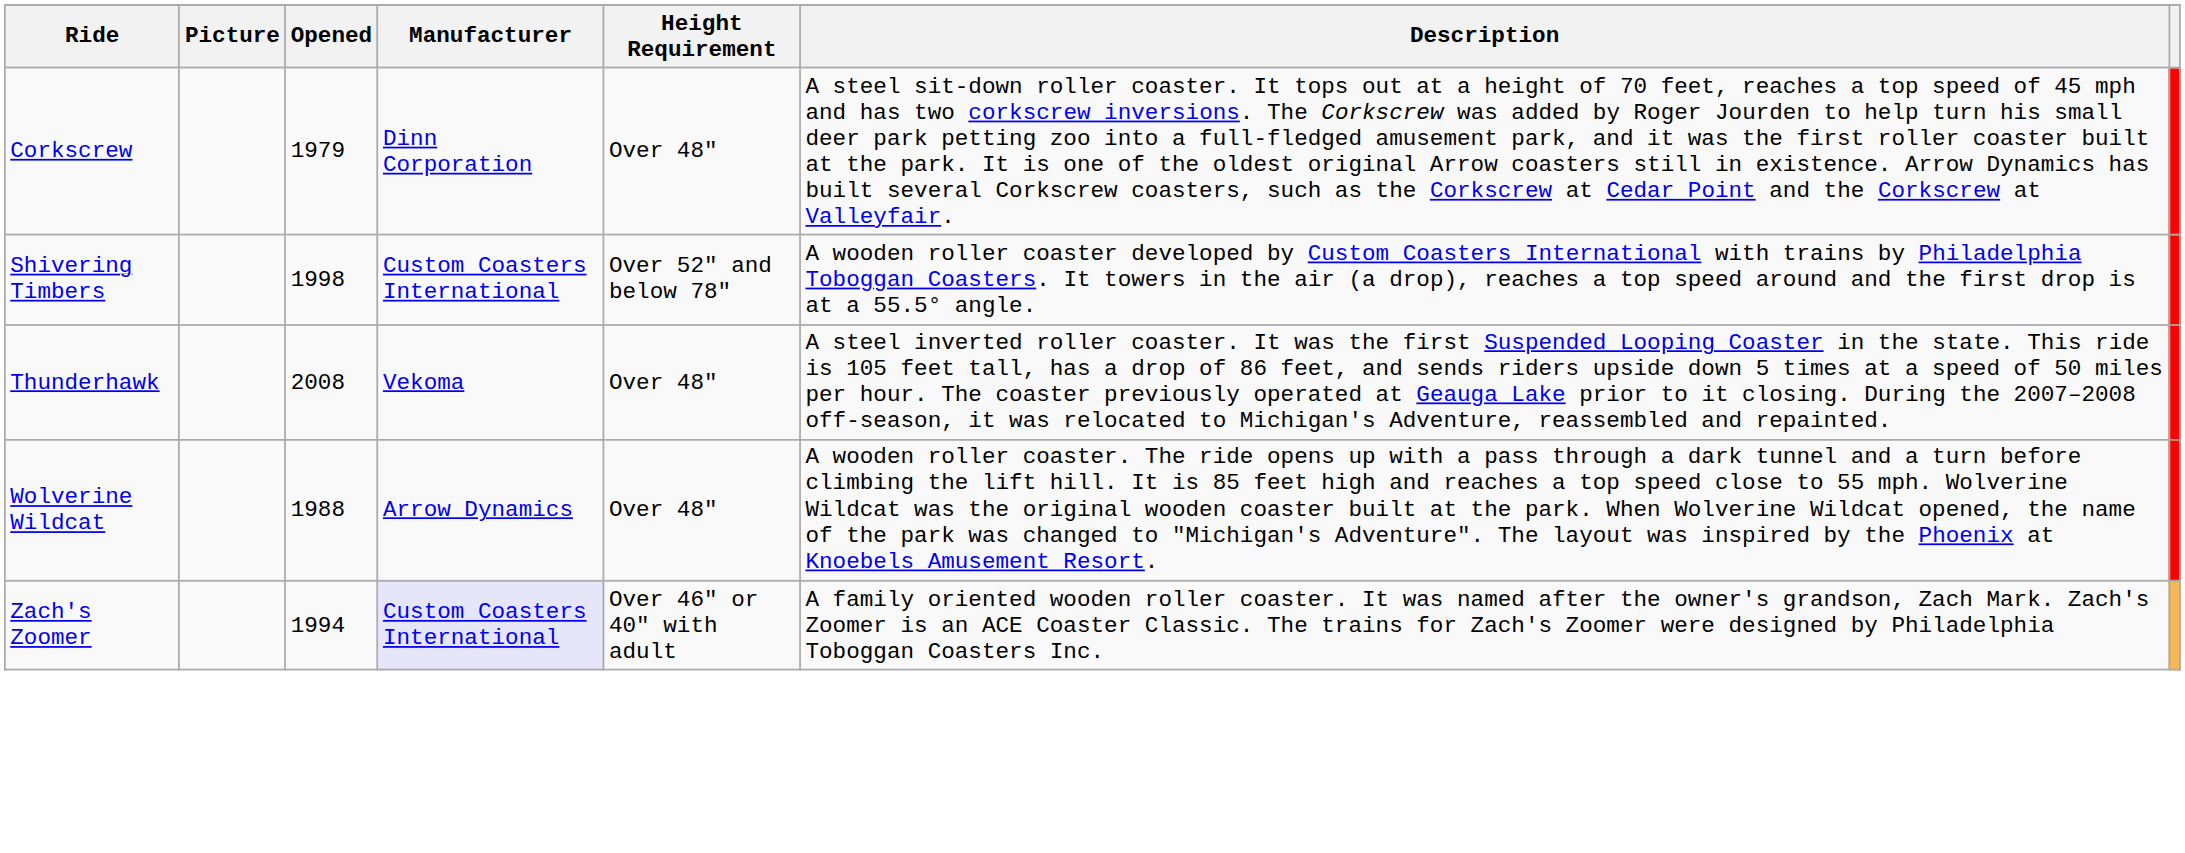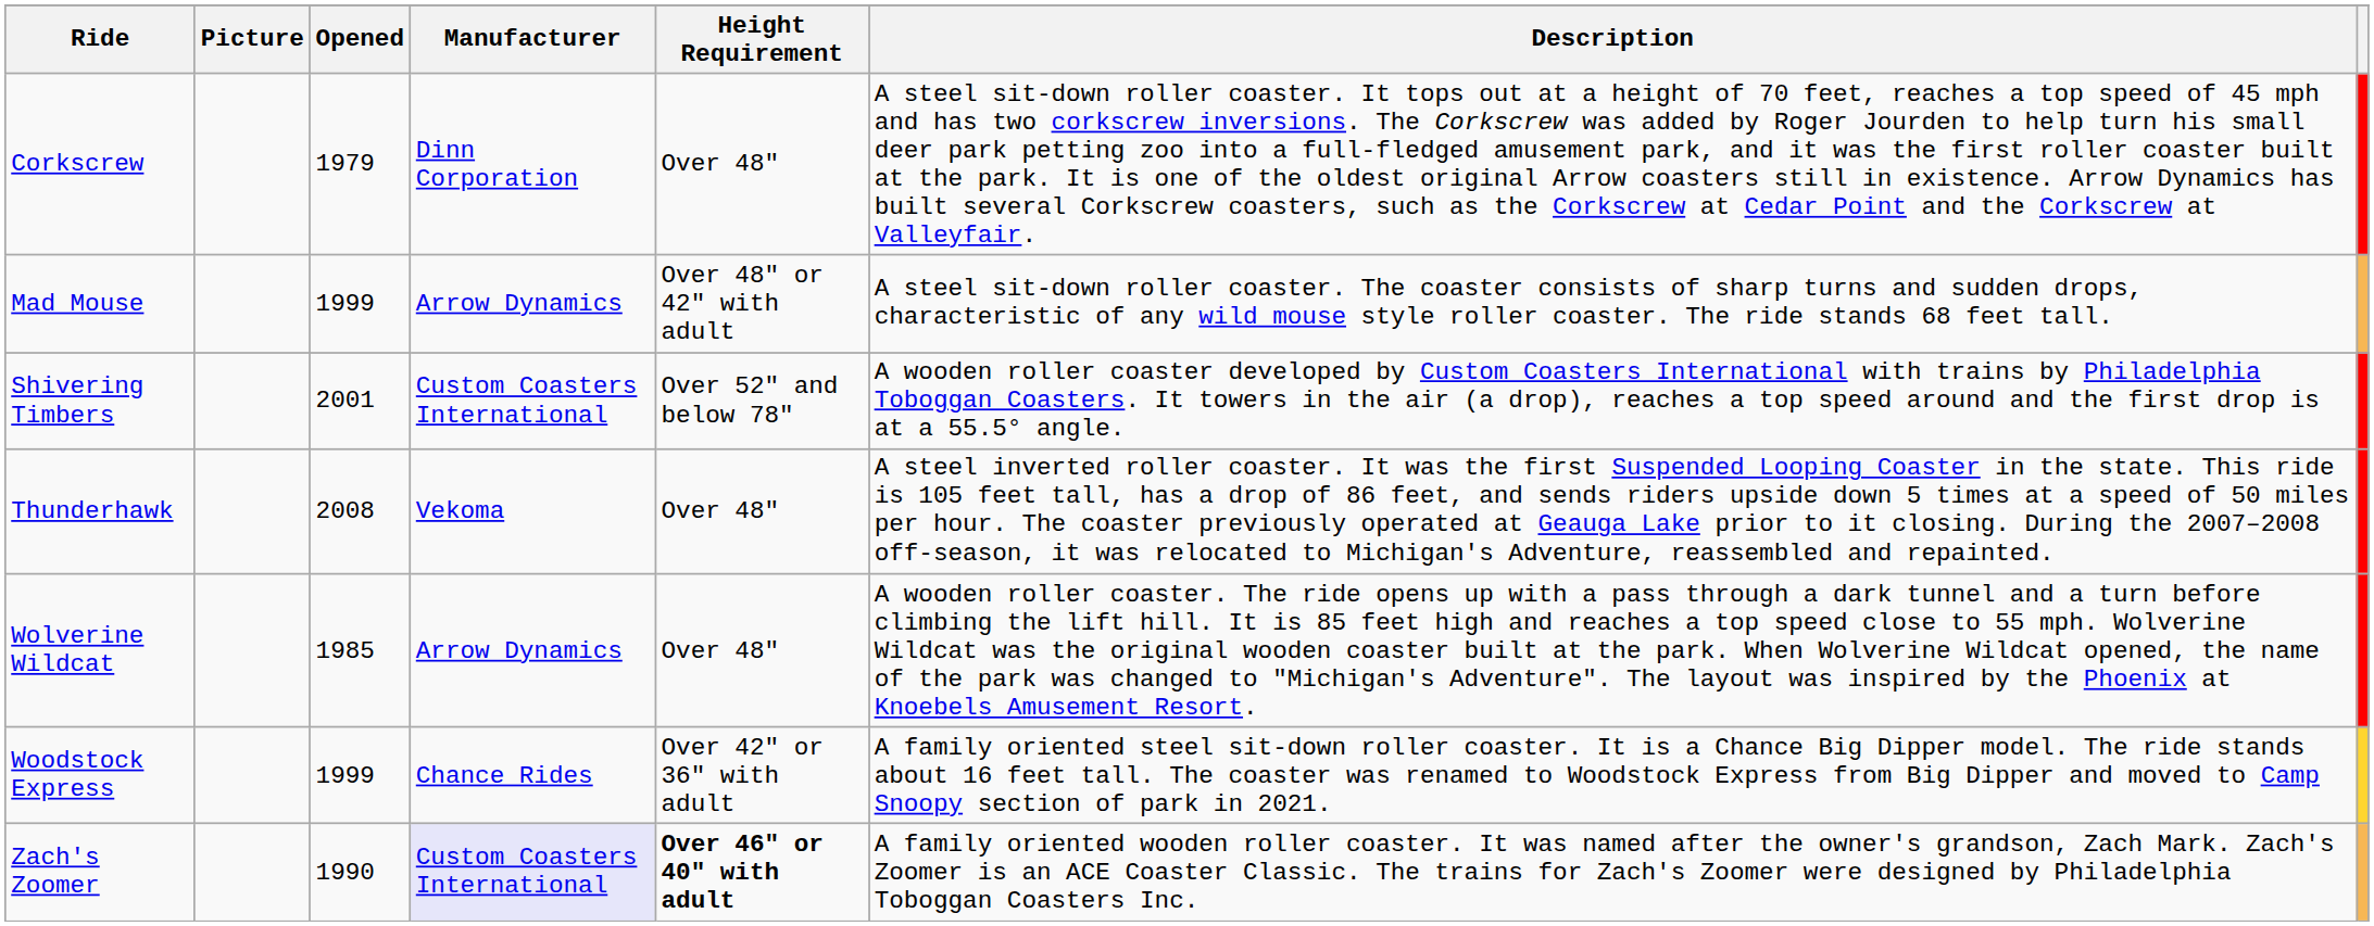 <table class="sortable wikitable">
 <tr style="vertical-align:bottom;">
 </tr>
 <tr>
 <th>Ride</th>
 <th>Picture</th>
 <th>Opened</th>
 <th>Manufacturer</th>
 <th>Height Requirement</th>
 <th>Description</th>
 <th></th>
 </tr>
 <tr>
 <td><a href='#'>Corkscrew</a></td>
 <td> </td>
 <td>1979</td>
 <td><a href='#'>Dinn Corporation</a></td>
 <td>Over 48"</td>
 <td style="text-align:left">A steel sit-down roller coaster. It tops out at a height of 70 feet, reaches a top speed of 45 mph and has two <a href='#'>corkscrew inversions</a>. The <em>Corkscrew</em> was added by Roger Jourden to help turn his small deer park petting zoo into a full-fledged amusement park, and it was the first roller coaster built at the park. It is one of the oldest original Arrow coasters still in existence. Arrow Dynamics has built several Corkscrew coasters, such as the <a href='#'>Corkscrew</a> at <a href='#'>Cedar Point</a>  and the <a href='#'>Corkscrew</a> at <a href='#'>Valleyfair</a>.</td>
 <td bgcolor="#FF0000"><strong></strong></td>
 </tr>
 <tr>
+<td><a href='#'>Mad Mouse</a></td>
+<td> </td>
+<td>1999</td>
+<td><a href='#'>Arrow Dynamics</a></td>
+<td>Over 48" or 42" with adult</td>
+<td style="text-align:left">A steel sit-down roller coaster. The coaster consists of sharp turns and sudden drops, characteristic of any <a href='#'>wild mouse</a> style roller coaster. The ride stands 68 feet tall.</td>
+<td bgcolor="#F7B754"><strong></strong></td>
+</tr>
+<tr>
 <td><a href='#'>Shivering Timbers</a></td>
 <td> </td>
-<td>1998</td>
+<td>2001</td>
 <td><a href='#'>Custom Coasters International</a></td>
 <td>Over 52" and below 78"</td>
 <td style="text-align:left">A wooden roller coaster developed by <a href='#'>Custom Coasters International</a> with trains by <a href='#'>Philadelphia Toboggan Coasters</a>. It towers  in the air (a  drop), reaches a top speed around  and the first drop is at a 55.5° angle.</td>
 <td bgcolor="#FF0000"><strong></strong></td>
 </tr>
 <tr>
 <td><a href='#'>Thunderhawk</a></td>
 <td> </td>
 <td>2008</td>
 <td><a href='#'>Vekoma</a></td>
 <td>Over 48"</td>
 <td style="text-align:left">A steel inverted roller coaster. It was the first <a href='#'>Suspended Looping Coaster</a> in the state. This ride is 105 feet tall, has a drop of 86 feet, and sends riders upside down 5 times at a speed of 50 miles per hour. The coaster previously operated at <a href='#'>Geauga Lake</a> prior to it closing. During the 2007–2008 off-season, it was relocated to Michigan's Adventure, reassembled and repainted.</td>
 <td bgcolor="#FF0000"><strong></strong></td>
 </tr>
 <tr>
 <td><a href='#'>Wolverine Wildcat</a></td>
 <td> </td>
-<td>1988</td>
+<td>1985</td>
 <td><a href='#'>Arrow Dynamics</a></td>
 <td>Over 48"</td>
 <td style="text-align:left">A wooden roller coaster. The ride opens up with a pass through a dark tunnel and a turn before climbing the lift hill. It is 85 feet high and reaches a top speed close to 55 mph. Wolverine Wildcat was the original wooden coaster built at the park. When Wolverine Wildcat opened, the name of the park was changed to "Michigan's Adventure". The layout was inspired by the <a href='#'>Phoenix</a> at <a href='#'>Knoebels Amusement Resort</a>.</td>
 <td bgcolor="#FF0000"><strong></strong></td>
 </tr>
 <tr>
+<td><a href='#'>Woodstock Express</a></td>
+<td></td>
+<td>1999</td>
+<td><a href='#'>Chance Rides</a></td>
+<td>Over 42" or 36" with adult</td>
+<td style="text-align:left">A family oriented steel sit-down roller coaster. It is a Chance Big Dipper model. The ride stands about 16 feet tall. The coaster was renamed to Woodstock Express from Big Dipper and moved to <a href='#'>Camp Snoopy</a> section of park in 2021.</td>
+<td bgcolor="#FED530"><strong></strong></td>
+</tr>
+<tr>
 <td><a href='#'>Zach's Zoomer</a></td>
 <td> </td>
-<td>1994</td>
+<td>1990</td>
 <td style="background: lavender;"><a href='#'>Custom Coasters International</a></td>
-<td>Over 46" or 40" with adult</td>
+<td><strong>Over 46" or 40" with adult</strong></td>
 <td style="text-align:left">A family oriented wooden roller coaster. It was named after the owner's grandson, Zach Mark. Zach's Zoomer is an ACE Coaster Classic. The trains for Zach's Zoomer were designed by Philadelphia Toboggan Coasters Inc.</td>
 <td bgcolor="#F7B754"><strong></strong></td>
 </tr>
 </table>
